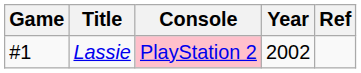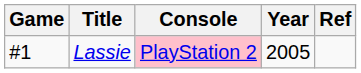 <table class="wikitable">
 <tr>
 <th>Game</th>
 <th>Title</th>
 <th>Console</th>
 <th>Year</th>
 <th>Ref</th>
 </tr>
 <tr>
 <td>#1</td>
 <td><em><a href='#'>Lassie</a></em></td>
 <td style="background: pink;"><a href='#'>PlayStation 2</a></td>
-<td>2002</td>
+<td>2005</td>
 <td></td>
 </tr>
 </table>
